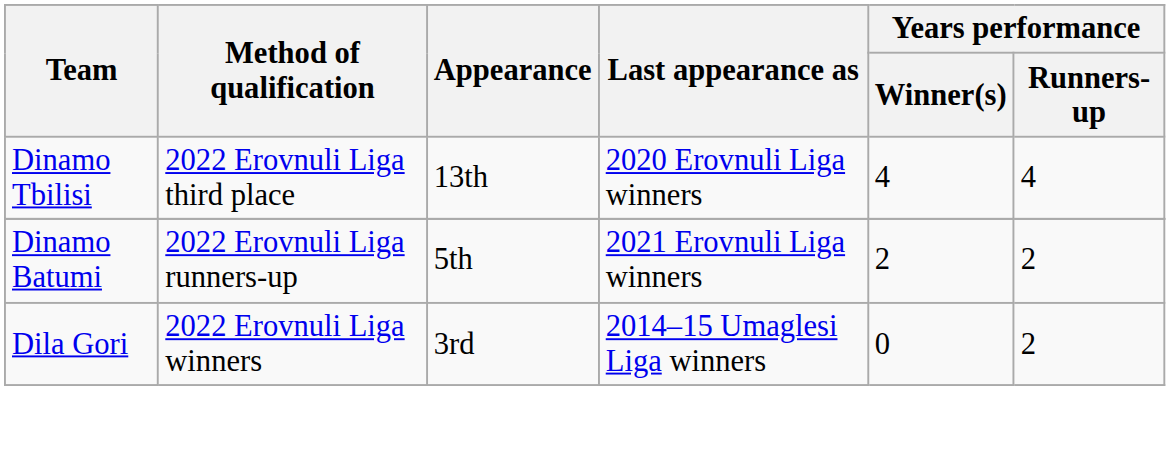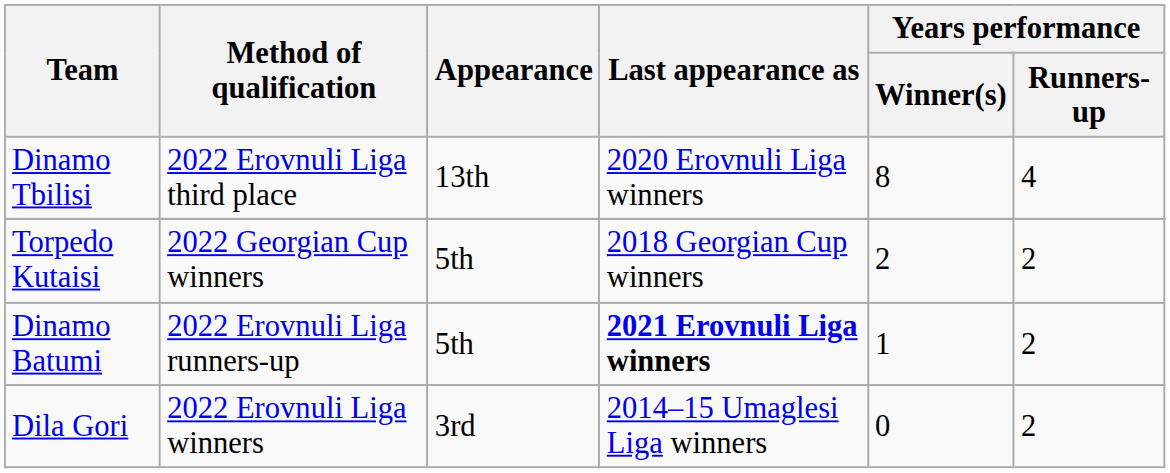 <table class="wikitable">
 <tr>
 <th rowspan="2">Team</th>
 <th rowspan="2">Method of qualification</th>
 <th rowspan="2">Appearance</th>
 <th rowspan="2">Last appearance as</th>
 <th colspan="2">Years performance</th>
 </tr>
 <tr>
 <th>Winner(s)</th>
 <th>Runners-up</th>
 </tr>
 <tr>
 <td><a href='#'>Dinamo Tbilisi</a></td>
 <td><a href='#'>2022 Erovnuli Liga</a> third place</td>
 <td>13th</td>
 <td><a href='#'>2020 Erovnuli Liga</a> winners</td>
-<td>4</td>
+<td>8</td>
 <td>4</td>
 </tr>
 <tr>
 </tr>
 <tr>
 </tr>
 <tr>
+<td><a href='#'>Torpedo Kutaisi</a></td>
+<td><a href='#'>2022 Georgian Cup</a> winners</td>
+<td>5th</td>
+<td><a href='#'>2018 Georgian Cup</a> winners</td>
+<td>2</td>
+<td>2</td>
+</tr>
+<tr>
 <td><a href='#'>Dinamo Batumi</a></td>
 <td><a href='#'>2022 Erovnuli Liga</a> runners-up</td>
 <td>5th</td>
-<td><a href='#'>2021 Erovnuli Liga</a> winners</td>
-<td>2</td>
+<td><strong><a href='#'>2021 Erovnuli Liga</a> winners</strong></td>
+<td>1</td>
 <td>2</td>
 </tr>
 <tr>
 <td><a href='#'>Dila Gori</a></td>
 <td><a href='#'>2022 Erovnuli Liga</a> winners</td>
 <td>3rd</td>
 <td><a href='#'>2014–15 Umaglesi Liga</a> winners</td>
 <td>0</td>
 <td>2</td>
 </tr>
 </table>
